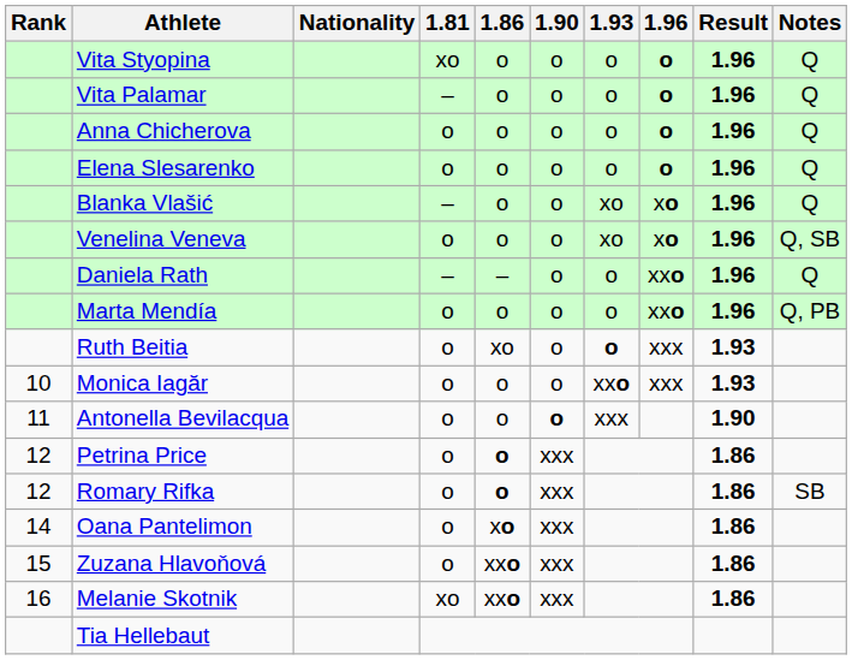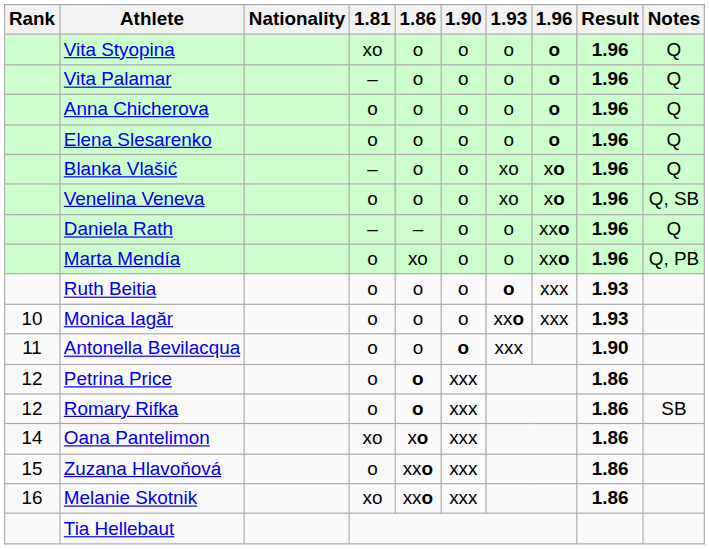 <table class="wikitable sortable" style="text-align:center">
 <tr>
 <th>Rank</th>
 <th>Athlete</th>
 <th>Nationality</th>
 <th>1.81</th>
 <th>1.86</th>
 <th>1.90</th>
 <th>1.93</th>
 <th>1.96</th>
 <th>Result</th>
 <th>Notes</th>
 </tr>
 <tr bgcolor=ccffcc>
 <td></td>
 <td align="left"><a href='#'>Vita Styopina</a></td>
 <td align=left></td>
 <td>xo</td>
 <td>o</td>
 <td>o</td>
 <td>o</td>
 <td><strong>o</strong></td>
 <td><strong>1.96</strong></td>
 <td>Q</td>
 </tr>
 <tr bgcolor=ccffcc>
 <td></td>
 <td align="left"><a href='#'>Vita Palamar</a></td>
 <td align=left></td>
 <td>–</td>
 <td>o</td>
 <td>o</td>
 <td>o</td>
 <td><strong>o</strong></td>
 <td><strong>1.96</strong></td>
 <td>Q</td>
 </tr>
 <tr bgcolor=ccffcc>
 <td></td>
 <td align="left"><a href='#'>Anna Chicherova</a></td>
 <td align=left></td>
 <td>o</td>
 <td>o</td>
 <td>o</td>
 <td>o</td>
 <td><strong>o</strong></td>
 <td><strong>1.96</strong></td>
 <td>Q</td>
 </tr>
 <tr bgcolor=ccffcc>
 <td></td>
 <td align="left"><a href='#'>Elena Slesarenko</a></td>
 <td align=left></td>
 <td>o</td>
 <td>o</td>
 <td>o</td>
 <td>o</td>
 <td><strong>o</strong></td>
 <td><strong>1.96</strong></td>
 <td>Q</td>
 </tr>
 <tr bgcolor=ccffcc>
 <td></td>
 <td align="left"><a href='#'>Blanka Vlašić</a></td>
 <td align=left></td>
 <td>–</td>
 <td>o</td>
 <td>o</td>
 <td>xo</td>
 <td>x<strong>o</strong></td>
 <td><strong>1.96</strong></td>
 <td>Q</td>
 </tr>
 <tr bgcolor=ccffcc>
 <td></td>
 <td align="left"><a href='#'>Venelina Veneva</a></td>
 <td align=left></td>
 <td>o</td>
 <td>o</td>
 <td>o</td>
 <td>xo</td>
 <td>x<strong>o</strong></td>
 <td><strong>1.96</strong></td>
 <td>Q, SB</td>
 </tr>
 <tr bgcolor=ccffcc>
 <td></td>
 <td align="left"><a href='#'>Daniela Rath</a></td>
 <td align=left></td>
 <td>–</td>
 <td>–</td>
 <td>o</td>
 <td>o</td>
 <td>xx<strong>o</strong></td>
 <td><strong>1.96</strong></td>
 <td>Q</td>
 </tr>
 <tr bgcolor=ccffcc>
 <td></td>
 <td align="left"><a href='#'>Marta Mendía</a></td>
 <td align=left></td>
 <td>o</td>
-<td>o</td>
+<td>xo</td>
 <td>o</td>
 <td>o</td>
 <td>xx<strong>o</strong></td>
 <td><strong>1.96</strong></td>
 <td>Q, PB</td>
 </tr>
 <tr>
 <td></td>
 <td align="left"><a href='#'>Ruth Beitia</a></td>
 <td align=left></td>
 <td>o</td>
-<td>xo</td>
+<td>o</td>
 <td>o</td>
 <td><strong>o</strong></td>
 <td>xxx</td>
 <td><strong>1.93</strong></td>
 <td></td>
 </tr>
 <tr>
 <td>10</td>
 <td align="left"><a href='#'>Monica Iagăr</a></td>
 <td align=left></td>
 <td>o</td>
 <td>o</td>
 <td>o</td>
 <td>xx<strong>o</strong></td>
 <td>xxx</td>
 <td><strong>1.93</strong></td>
 <td></td>
 </tr>
 <tr>
 <td>11</td>
 <td align="left"><a href='#'>Antonella Bevilacqua</a></td>
 <td align=left></td>
 <td>o</td>
 <td>o</td>
 <td><strong>o</strong></td>
 <td>xxx</td>
 <td></td>
 <td><strong>1.90</strong></td>
 <td></td>
 </tr>
 <tr>
 <td>12</td>
 <td align="left"><a href='#'>Petrina Price</a></td>
 <td align=left></td>
 <td>o</td>
 <td><strong>o</strong></td>
 <td>xxx</td>
 <td colspan=2></td>
 <td><strong>1.86</strong></td>
 <td></td>
 </tr>
 <tr>
 <td>12</td>
 <td align="left"><a href='#'>Romary Rifka</a></td>
 <td align=left></td>
 <td>o</td>
 <td><strong>o</strong></td>
 <td>xxx</td>
 <td colspan=2></td>
 <td><strong>1.86</strong></td>
 <td>SB</td>
 </tr>
 <tr>
 <td>14</td>
 <td align="left"><a href='#'>Oana Pantelimon</a></td>
 <td align=left></td>
-<td>o</td>
+<td>xo</td>
 <td>x<strong>o</strong></td>
 <td>xxx</td>
 <td colspan=2></td>
 <td><strong>1.86</strong></td>
 <td></td>
 </tr>
 <tr>
 <td>15</td>
 <td align="left"><a href='#'>Zuzana Hlavoňová</a></td>
 <td align=left></td>
 <td>o</td>
 <td>xx<strong>o</strong></td>
 <td>xxx</td>
 <td colspan=2></td>
 <td><strong>1.86</strong></td>
 <td></td>
 </tr>
 <tr>
 <td>16</td>
 <td align="left"><a href='#'>Melanie Skotnik</a></td>
 <td align=left></td>
 <td>xo</td>
 <td>xx<strong>o</strong></td>
 <td>xxx</td>
 <td colspan=2></td>
 <td><strong>1.86</strong></td>
 <td></td>
 </tr>
 <tr>
 <td></td>
 <td align="left"><a href='#'>Tia Hellebaut</a></td>
 <td align=left></td>
 <td colspan=5></td>
 <td><strong></strong></td>
 <td></td>
 </tr>
 </table>
